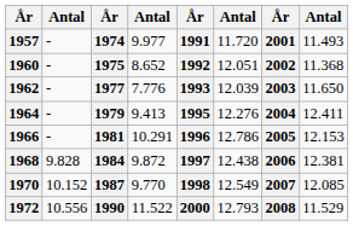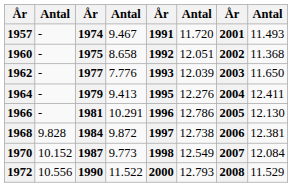 <table class="wikitable">
 <tr>
 <th>År</th>
 <th>Antal</th>
 <th>År</th>
 <th>Antal</th>
 <th>År</th>
 <th>Antal</th>
 <th>År</th>
 <th>Antal</th>
 </tr>
 <tr>
 <th>1957</th>
 <td>-</td>
 <th>1974</th>
-<td>9.977</td>
+<td>9.467</td>
 <th>1991</th>
 <td>11.720</td>
 <th>2001</th>
 <td>11.493</td>
 </tr>
 <tr>
 <th>1960</th>
 <td>-</td>
 <th>1975</th>
-<td>8.652</td>
+<td>8.658</td>
 <th>1992</th>
 <td>12.051</td>
 <th>2002</th>
 <td>11.368</td>
 </tr>
 <tr>
 <th>1962</th>
 <td>-</td>
 <th>1977</th>
 <td>7.776</td>
 <th>1993</th>
 <td>12.039</td>
 <th>2003</th>
 <td>11.650</td>
 </tr>
 <tr>
 <th>1964</th>
 <td>-</td>
 <th>1979</th>
 <td>9.413</td>
 <th>1995</th>
 <td>12.276</td>
 <th>2004</th>
 <td>12.411</td>
 </tr>
 <tr>
 <th>1966</th>
 <td>-</td>
 <th>1981</th>
 <td>10.291</td>
 <th>1996</th>
 <td>12.786</td>
 <th>2005</th>
-<td>12.153</td>
+<td>12.130</td>
 </tr>
 <tr>
 <th>1968</th>
 <td>9.828</td>
 <th>1984</th>
 <td>9.872</td>
 <th>1997</th>
-<td>12.438</td>
+<td>12.738</td>
 <th>2006</th>
 <td>12.381</td>
 </tr>
 <tr>
 <th>1970</th>
 <td>10.152</td>
 <th>1987</th>
-<td>9.770</td>
+<td>9.773</td>
 <th>1998</th>
 <td>12.549</td>
 <th>2007</th>
-<td>12.085</td>
+<td>12.084</td>
 </tr>
 <tr>
 <th>1972</th>
 <td>10.556</td>
 <th>1990</th>
 <td>11.522</td>
 <th>2000</th>
 <td>12.793</td>
 <th>2008</th>
 <td>11.529</td>
 </tr>
 </table>
